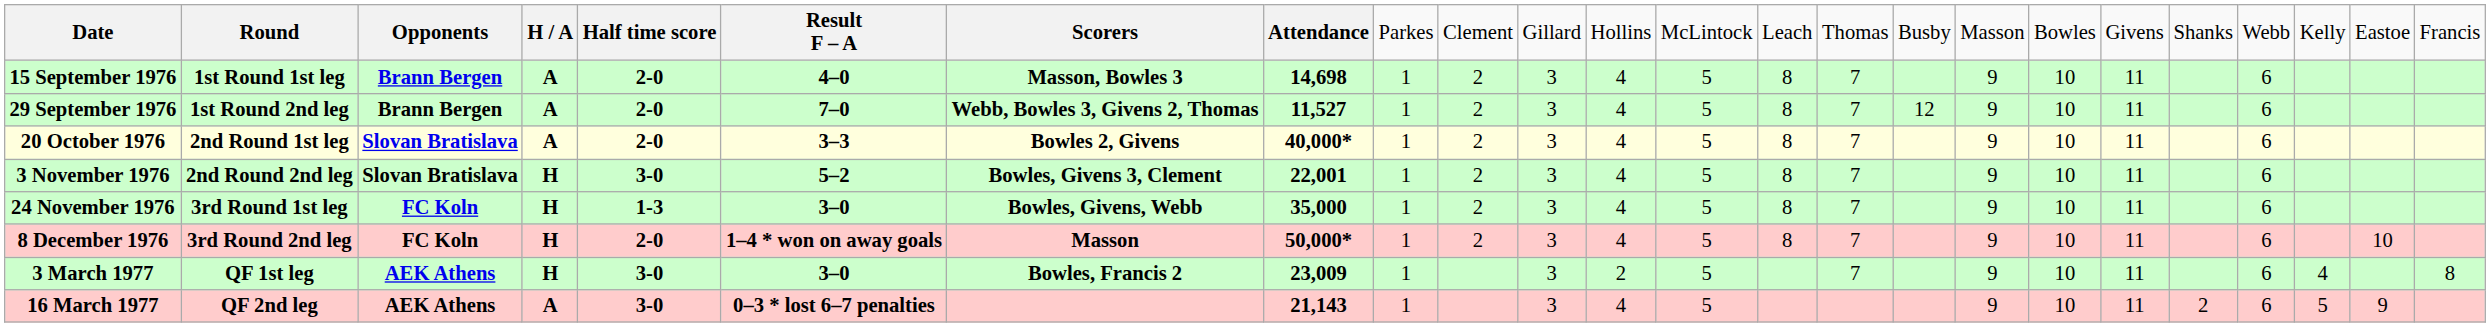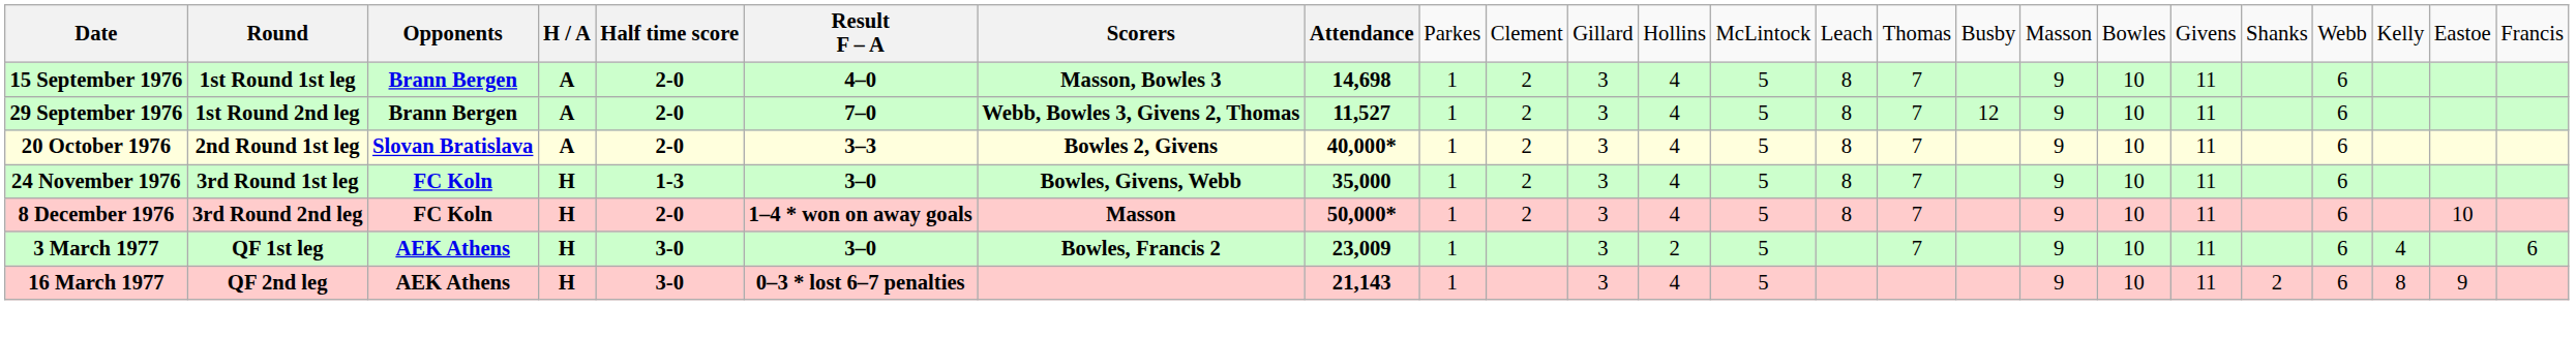 <table class="wikitable" style="text-align:center">
 <tr>
 <th><strong>Date</strong></th>
 <th><strong>Round</strong></th>
 <th><strong>Opponents</strong></th>
 <th><strong>H / A</strong></th>
 <th><strong>Half time score</strong></th>
 <th><strong>Result</strong><br><strong>F – A</strong></th>
 <th><strong>Scorers</strong></th>
 <th><strong>Attendance</strong></th>
 <td>Parkes</td>
 <td>Clement</td>
 <td>Gillard</td>
 <td>Hollins</td>
 <td>McLintock</td>
 <td>Leach</td>
 <td>Thomas</td>
 <td>Busby</td>
 <td>Masson</td>
 <td>Bowles</td>
 <td>Givens</td>
 <td>Shanks</td>
 <td>Webb</td>
 <td>Kelly</td>
 <td>Eastoe</td>
 <td>Francis</td>
 </tr>
 <tr bgcolor="#ccffcc">
 <td><strong>15 September 1976</strong></td>
 <td><strong>1st Round 1st leg</strong></td>
 <td><a href='#'><strong>Brann Bergen</strong></a></td>
 <td><strong>A</strong></td>
 <td><strong>2-0</strong></td>
 <td><strong>4–0</strong></td>
 <td><strong>Masson, Bowles 3</strong></td>
 <td><strong>14,698</strong></td>
 <td>1</td>
 <td>2</td>
 <td>3</td>
 <td>4</td>
 <td>5</td>
 <td>8</td>
 <td>7</td>
 <td></td>
 <td>9</td>
 <td>10</td>
 <td>11</td>
 <td></td>
 <td>6</td>
 <td></td>
 <td></td>
 <td></td>
 </tr>
 <tr bgcolor="#ccffcc">
 <td><strong>29 September 1976</strong></td>
 <td><strong>1st Round 2nd leg</strong></td>
 <td><strong>Brann Bergen</strong></td>
 <td><strong>A</strong></td>
 <td><strong>2-0</strong></td>
 <td><strong>7–0</strong></td>
 <td><strong>Webb, Bowles 3, Givens 2, Thomas</strong></td>
 <td><strong>11,527</strong></td>
 <td>1</td>
 <td>2</td>
 <td>3</td>
 <td>4</td>
 <td>5</td>
 <td>8</td>
 <td>7</td>
 <td>12</td>
 <td>9</td>
 <td>10</td>
 <td>11</td>
 <td></td>
 <td>6</td>
 <td></td>
 <td></td>
 <td></td>
 </tr>
 <tr bgcolor="#ffffdd">
 <td><strong>20 October 1976</strong></td>
 <td><strong>2nd Round 1st leg</strong></td>
 <td><a href='#'><strong>Slovan Bratislava</strong></a></td>
 <td><strong>A</strong></td>
 <td><strong>2-0</strong></td>
 <td><strong>3–3</strong></td>
 <td><strong>Bowles 2, Givens</strong></td>
 <td><strong>40,000*</strong></td>
 <td>1</td>
 <td>2</td>
 <td>3</td>
 <td>4</td>
 <td>5</td>
 <td>8</td>
 <td>7</td>
 <td></td>
 <td>9</td>
 <td>10</td>
 <td>11</td>
 <td></td>
 <td>6</td>
 <td></td>
 <td></td>
 <td></td>
 </tr>
 <tr bgcolor="#ccffcc">
-<td><strong>3 November 1976</strong></td>
-<td><strong>2nd Round 2nd leg</strong></td>
-<td><strong>Slovan Bratislava</strong></td>
-<td><strong>H</strong></td>
-<td><strong>3-0</strong></td>
-<td><strong>5–2</strong></td>
-<td><strong>Bowles, Givens 3, Clement</strong></td>
-<td><strong>22,001</strong></td>
-<td>1</td>
-<td>2</td>
-<td>3</td>
-<td>4</td>
-<td>5</td>
-<td>8</td>
-<td>7</td>
-<td></td>
-<td>9</td>
-<td>10</td>
-<td>11</td>
-<td></td>
-<td>6</td>
-<td></td>
-<td></td>
-<td></td>
-</tr>
-<tr bgcolor="#ccffcc">
 <td><strong>24 November 1976</strong></td>
 <td><strong>3rd Round 1st leg</strong></td>
 <td><a href='#'><strong>FC Koln</strong></a></td>
 <td><strong>H</strong></td>
 <td><strong>1-3</strong></td>
 <td><strong>3–0</strong></td>
 <td><strong>Bowles, Givens, Webb</strong></td>
 <td><strong>35,000</strong></td>
 <td>1</td>
 <td>2</td>
 <td>3</td>
 <td>4</td>
 <td>5</td>
 <td>8</td>
 <td>7</td>
 <td></td>
 <td>9</td>
 <td>10</td>
 <td>11</td>
 <td></td>
 <td>6</td>
 <td></td>
 <td></td>
 <td></td>
 </tr>
 <tr bgcolor="#ffcccc">
 <td><strong>8 December 1976</strong></td>
 <td><strong>3rd Round 2nd leg</strong></td>
 <td><strong>FC Koln</strong></td>
 <td><strong>H</strong></td>
 <td><strong>2-0</strong></td>
 <td><strong>1–4 * won on away goals</strong></td>
 <td><strong>Masson</strong></td>
 <td><strong>50,000*</strong></td>
 <td>1</td>
 <td>2</td>
 <td>3</td>
 <td>4</td>
 <td>5</td>
 <td>8</td>
 <td>7</td>
 <td></td>
 <td>9</td>
 <td>10</td>
 <td>11</td>
 <td></td>
 <td>6</td>
 <td></td>
 <td>10</td>
 <td></td>
 </tr>
 <tr bgcolor="#ccffcc">
 <td><strong>3 March 1977</strong></td>
 <td><strong>QF 1st leg</strong></td>
 <td><a href='#'><strong>AEK Athens</strong></a></td>
 <td><strong>H</strong></td>
 <td><strong>3-0</strong></td>
 <td><strong>3–0</strong></td>
 <td><strong>Bowles, Francis 2</strong></td>
 <td><strong>23,009</strong></td>
 <td>1</td>
 <td></td>
 <td>3</td>
 <td>2</td>
 <td>5</td>
 <td></td>
 <td>7</td>
 <td></td>
 <td>9</td>
 <td>10</td>
 <td>11</td>
 <td></td>
 <td>6</td>
 <td>4</td>
 <td></td>
-<td>8</td>
+<td>6</td>
 </tr>
 <tr bgcolor="#ffcccc">
 <td><strong>16 March 1977</strong></td>
 <td><strong>QF 2nd leg</strong></td>
 <td><strong>AEK Athens</strong></td>
-<td><strong>A</strong></td>
+<td><strong>H</strong></td>
 <td><strong>3-0</strong></td>
 <td><strong>0–3 * lost 6–7 penalties</strong></td>
 <td></td>
 <td><strong>21,143</strong></td>
 <td>1</td>
 <td></td>
 <td>3</td>
 <td>4</td>
 <td>5</td>
 <td></td>
 <td></td>
 <td></td>
 <td>9</td>
 <td>10</td>
 <td>11</td>
 <td>2</td>
 <td>6</td>
-<td>5</td>
+<td>8</td>
 <td>9</td>
 <td></td>
 </tr>
 </table>
